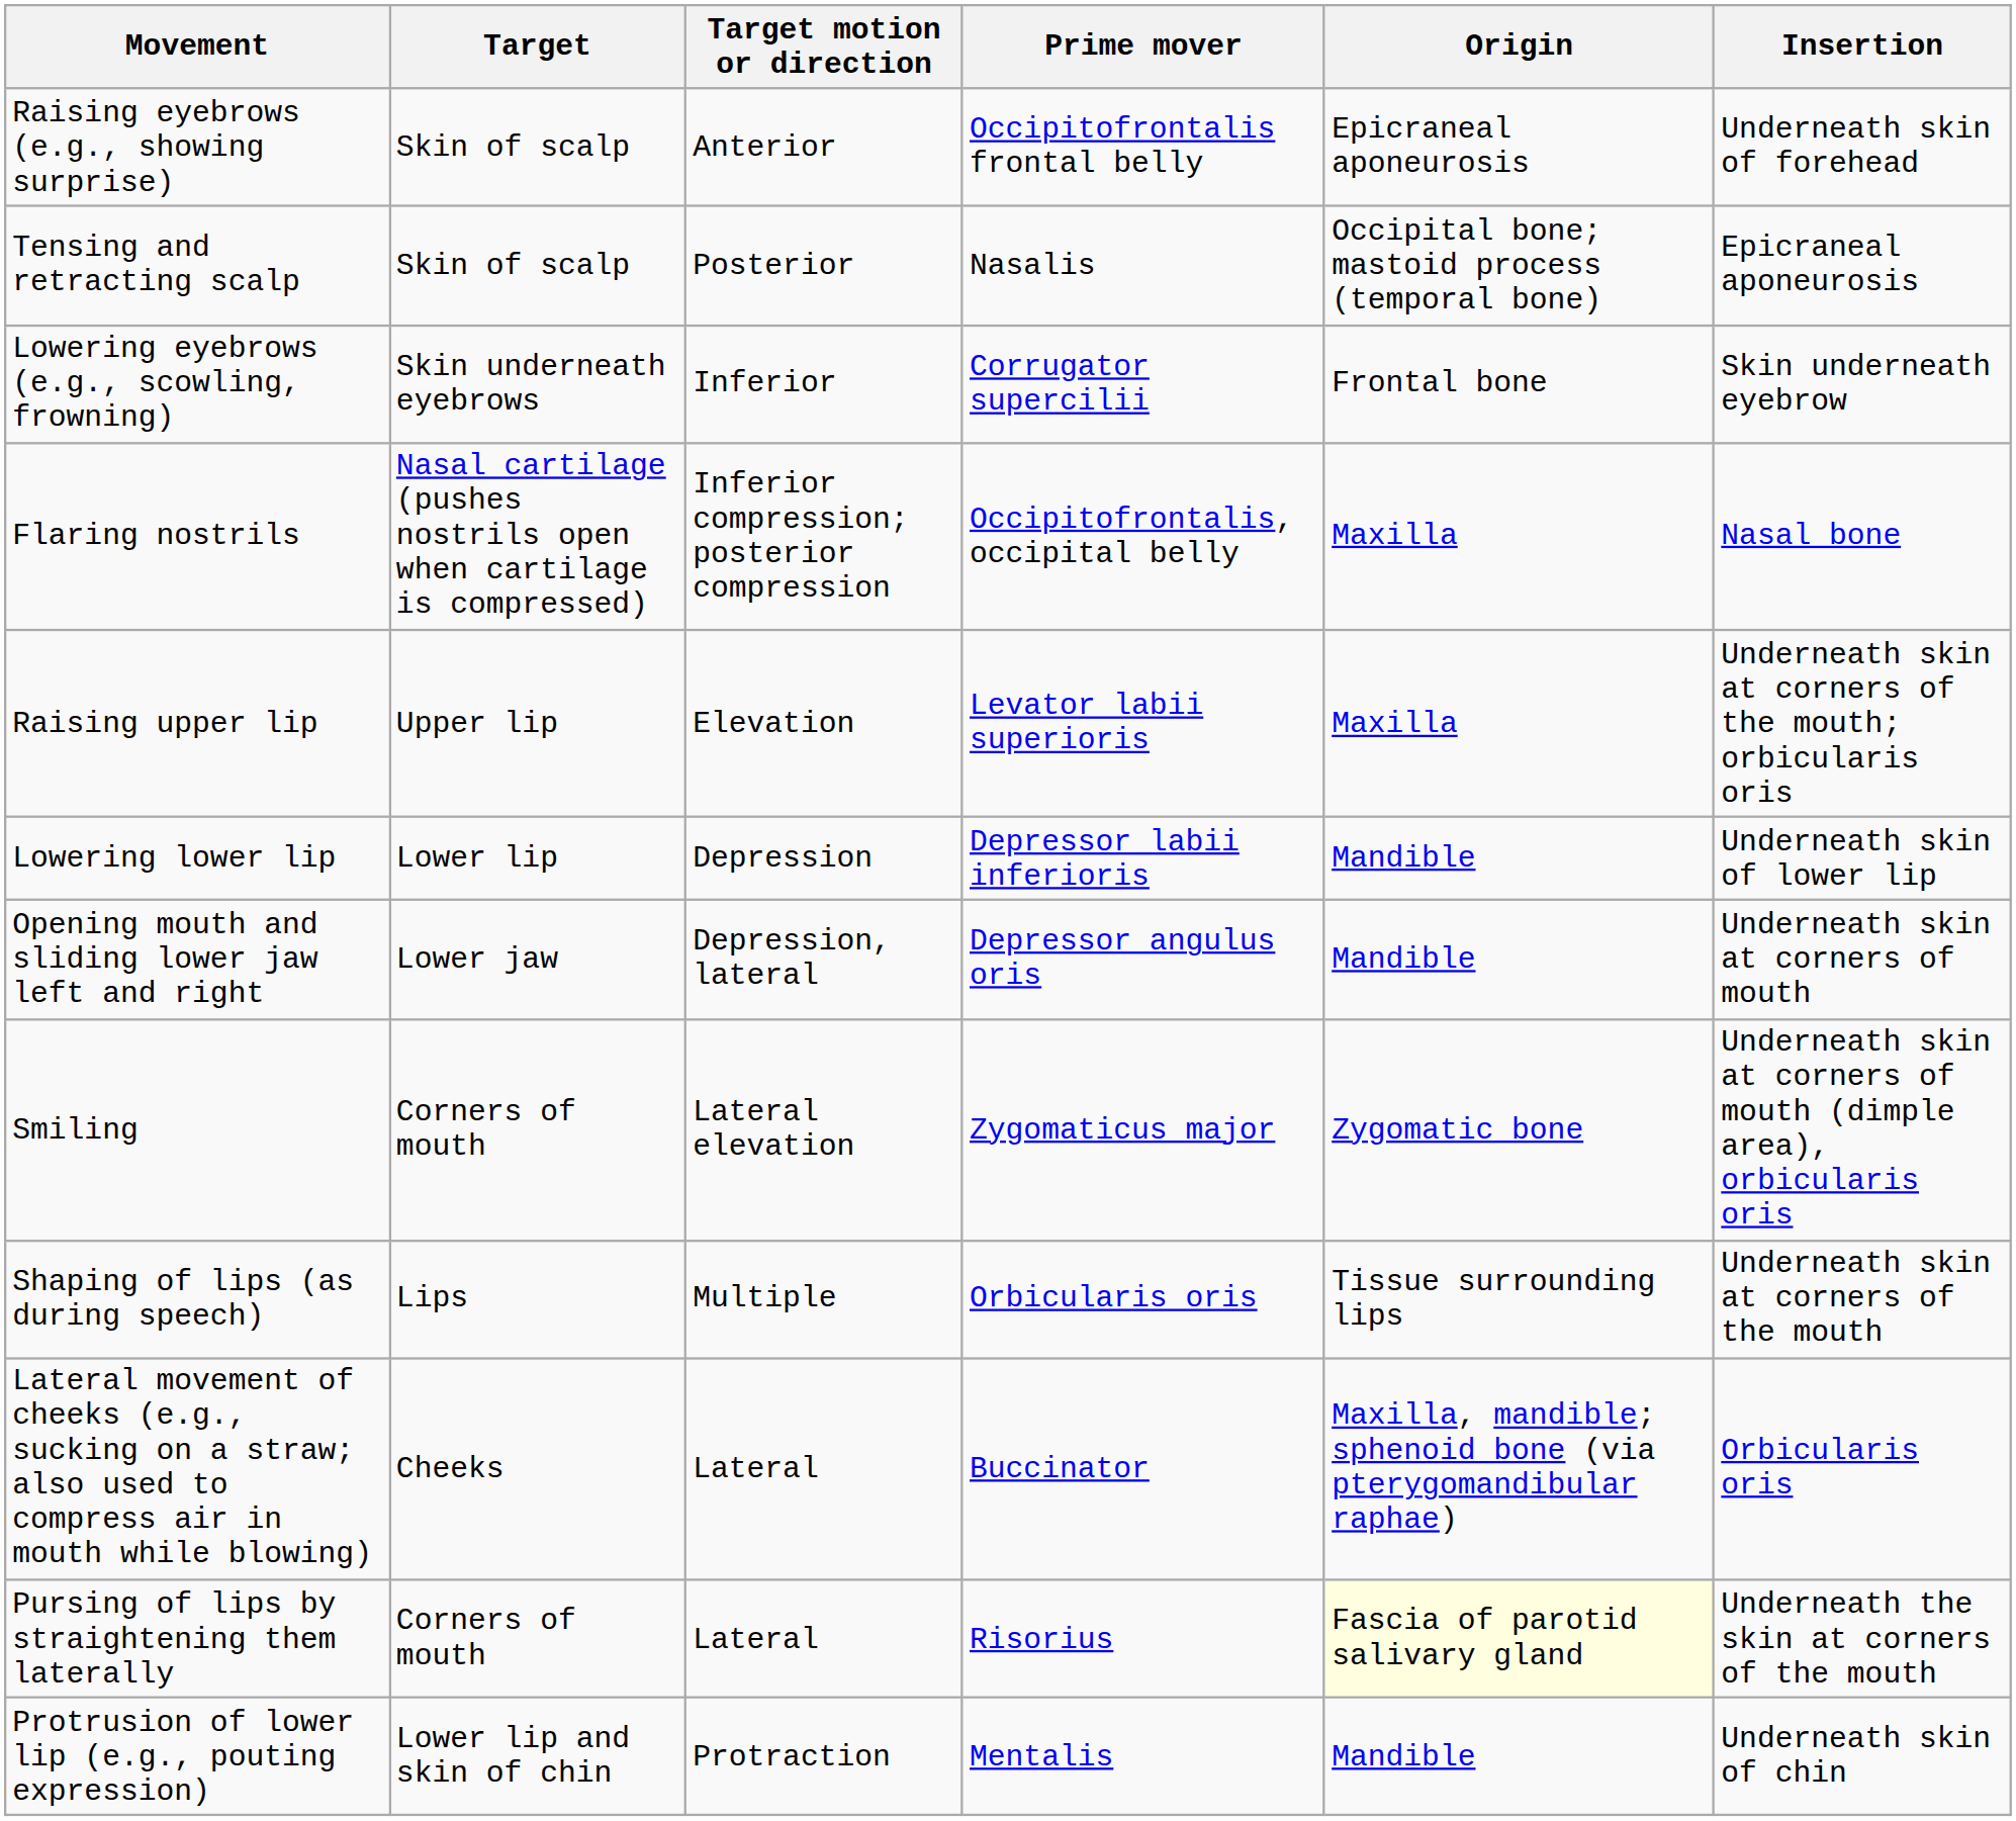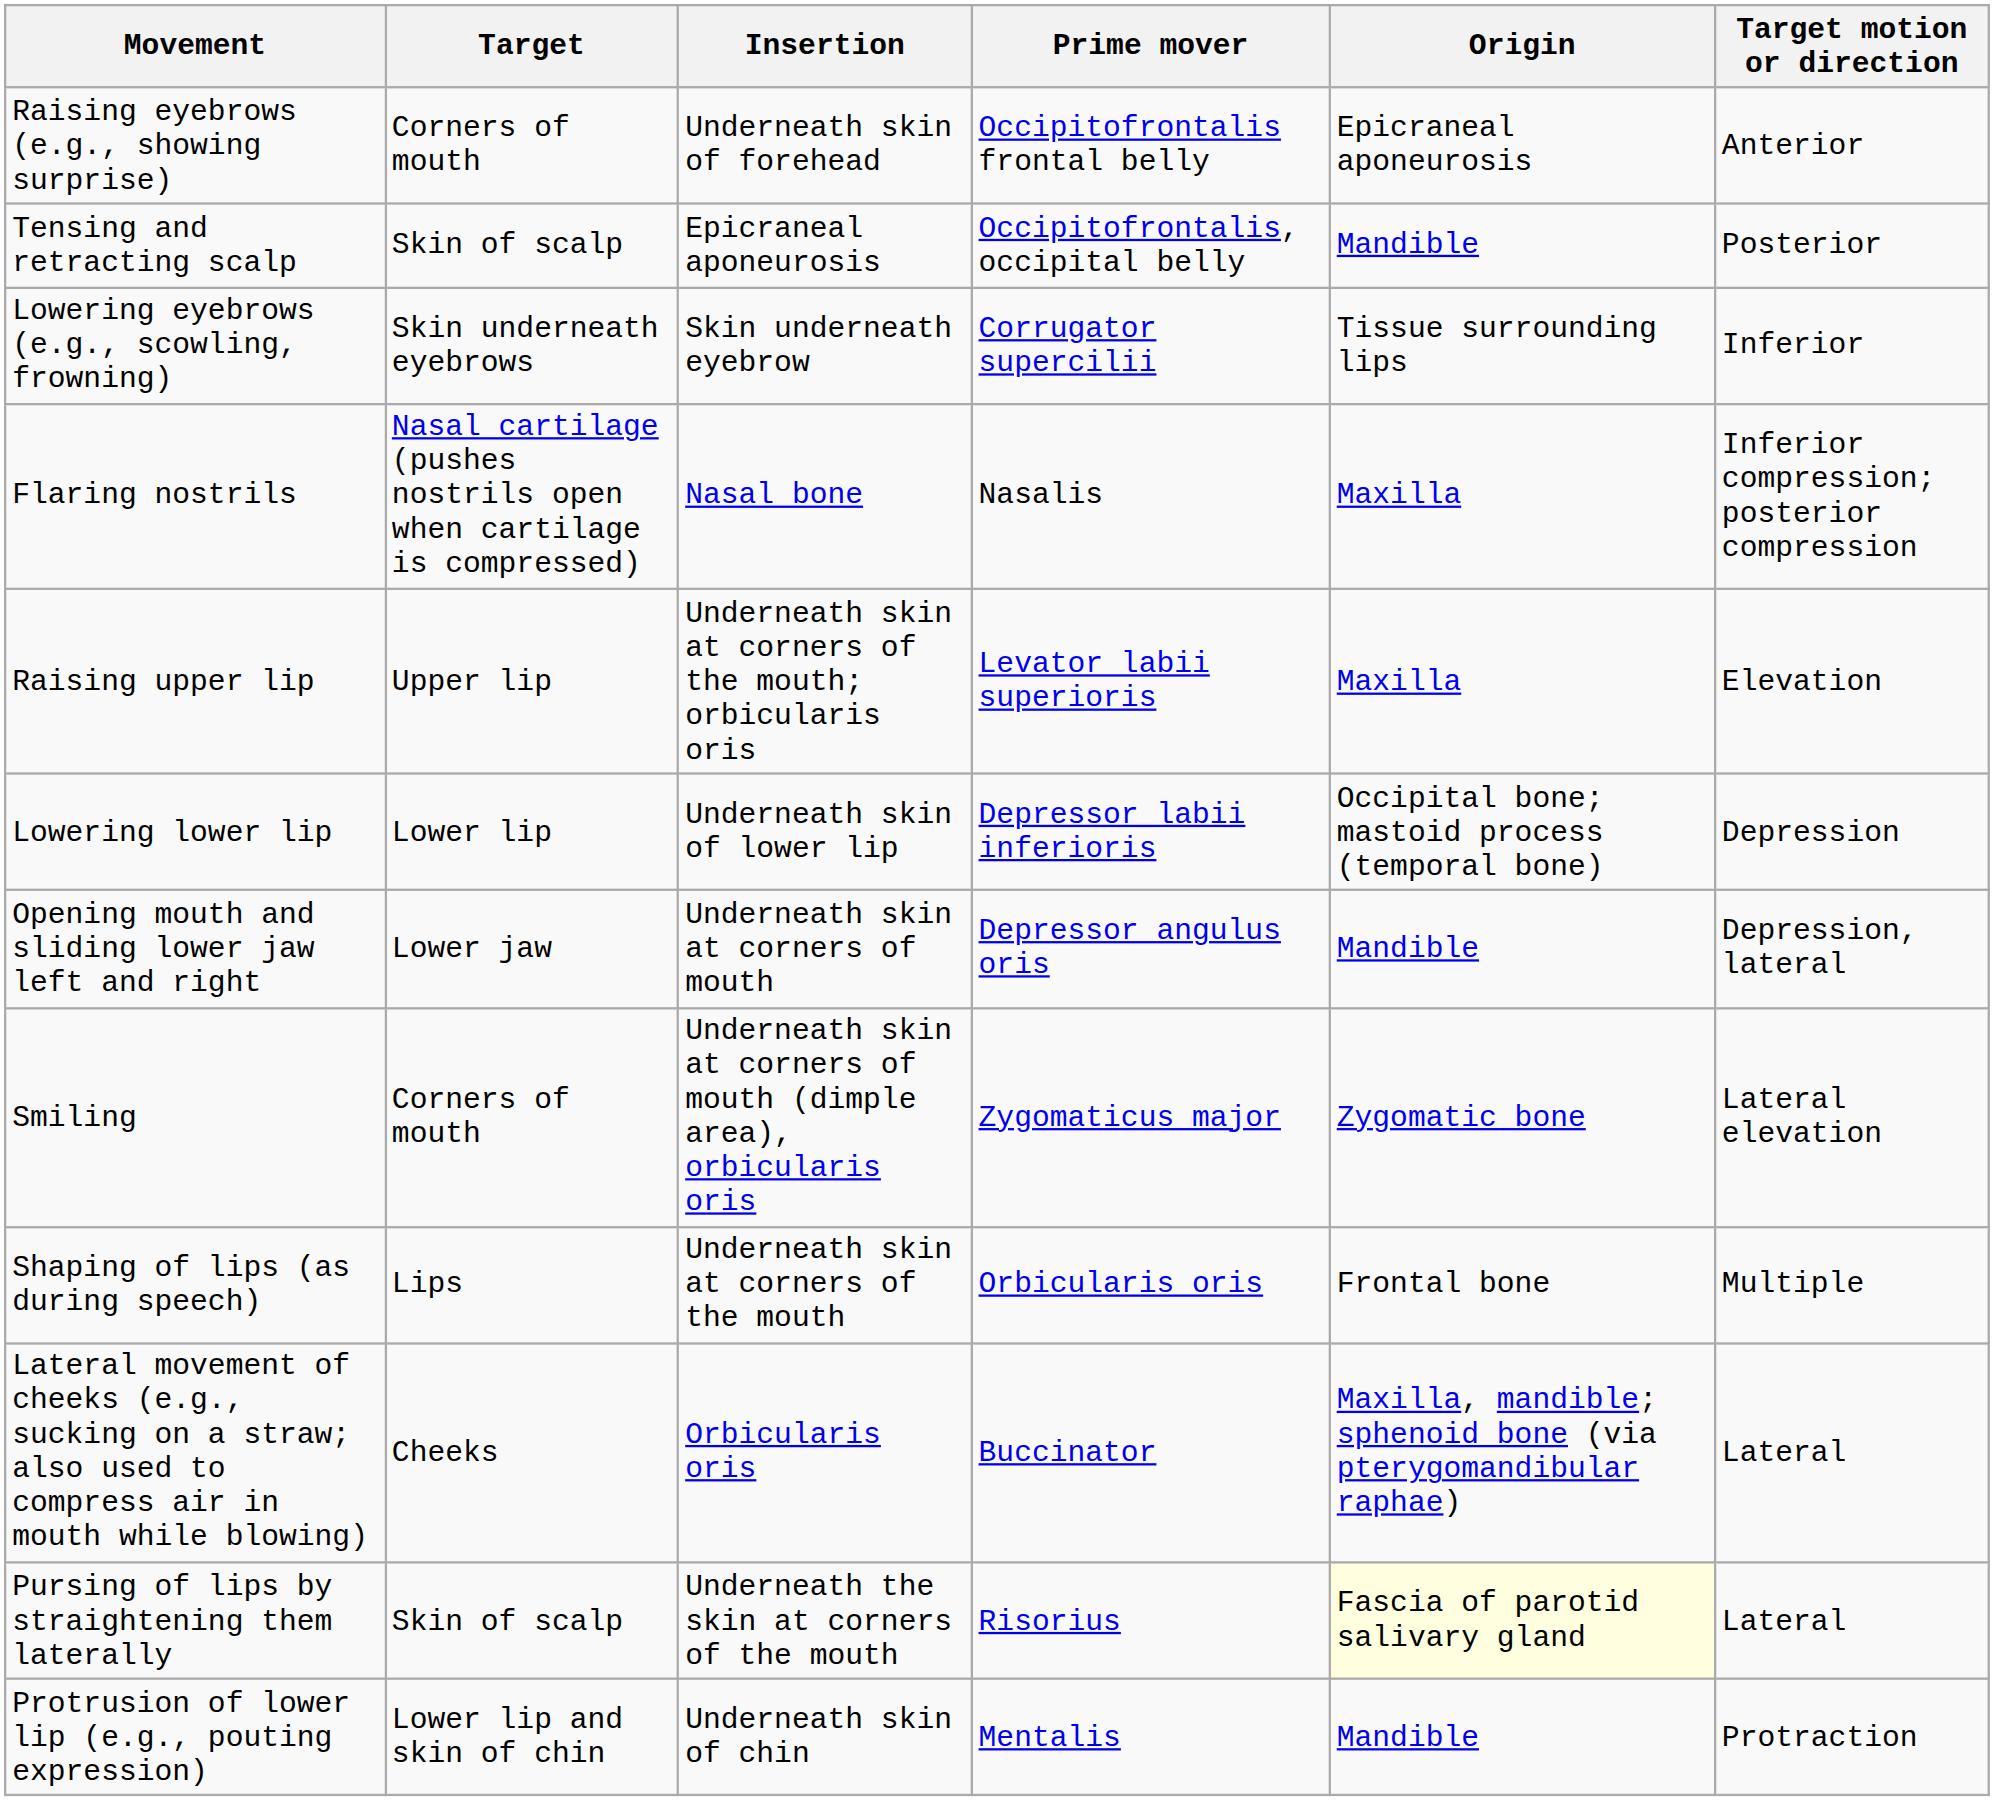 <table class="wikitable">
 <tr>
 <th>Movement</th>
 <th>Target</th>
-<th>Target motion or direction</th>
+<th>Insertion</th>
 <th>Prime mover</th>
 <th>Origin</th>
-<th>Insertion</th>
+<th>Target motion or direction</th>
 </tr>
 <tr>
 <td>Raising eyebrows (e.g., showing surprise)</td>
-<td>Skin of scalp</td>
-<td>Anterior</td>
+<td>Corners of mouth</td>
+<td>Underneath skin of forehead</td>
 <td><a href='#'>Occipitofrontalis</a> frontal belly</td>
 <td>Epicraneal aponeurosis</td>
-<td>Underneath skin of forehead</td>
+<td>Anterior</td>
 </tr>
 <tr>
 <td>Tensing and retracting scalp</td>
 <td>Skin of scalp</td>
+<td>Epicraneal aponeurosis</td>
+<td><a href='#'>Occipitofrontalis</a>, occipital belly</td>
+<td><a href='#'>Mandible</a></td>
 <td>Posterior</td>
-<td>Nasalis</td>
-<td>Occipital bone; mastoid process (temporal bone)</td>
-<td>Epicraneal aponeurosis</td>
 </tr>
 <tr>
 <td>Lowering eyebrows (e.g., scowling, frowning)</td>
 <td>Skin underneath eyebrows</td>
+<td>Skin underneath eyebrow</td>
+<td><a href='#'>Corrugator supercilii</a></td>
+<td>Tissue surrounding lips</td>
 <td>Inferior</td>
-<td><a href='#'>Corrugator supercilii</a></td>
-<td>Frontal bone</td>
-<td>Skin underneath eyebrow</td>
 </tr>
 <tr>
 <td>Flaring nostrils</td>
 <td><a href='#'>Nasal cartilage</a> (pushes nostrils open when cartilage is compressed)</td>
+<td><a href='#'>Nasal bone</a></td>
+<td>Nasalis</td>
+<td><a href='#'>Maxilla</a></td>
 <td>Inferior compression; posterior compression</td>
-<td><a href='#'>Occipitofrontalis</a>, occipital belly</td>
-<td><a href='#'>Maxilla</a></td>
-<td><a href='#'>Nasal bone</a></td>
 </tr>
 <tr>
 <td>Raising upper lip</td>
 <td>Upper lip</td>
-<td>Elevation</td>
+<td>Underneath skin at corners of the mouth; orbicularis oris</td>
 <td><a href='#'>Levator labii superioris</a></td>
 <td><a href='#'>Maxilla</a></td>
-<td>Underneath skin at corners of the mouth; orbicularis oris</td>
+<td>Elevation</td>
 </tr>
 <tr>
 <td>Lowering lower lip</td>
 <td>Lower lip</td>
+<td>Underneath skin of lower lip</td>
+<td><a href='#'>Depressor labii inferioris</a></td>
+<td>Occipital bone; mastoid process (temporal bone)</td>
 <td>Depression</td>
-<td><a href='#'>Depressor labii inferioris</a></td>
-<td><a href='#'>Mandible</a></td>
-<td>Underneath skin of lower lip</td>
 </tr>
 <tr>
 <td>Opening mouth and sliding lower jaw left and right</td>
 <td>Lower jaw</td>
-<td>Depression, lateral</td>
+<td>Underneath skin at corners of mouth</td>
 <td><a href='#'>Depressor angulus oris</a></td>
 <td><a href='#'>Mandible</a></td>
-<td>Underneath skin at corners of mouth</td>
+<td>Depression, lateral</td>
 </tr>
 <tr>
 <td>Smiling</td>
 <td>Corners of mouth</td>
-<td>Lateral elevation</td>
+<td>Underneath skin at corners of mouth (dimple area), <a href='#'>orbicularis oris</a></td>
 <td><a href='#'>Zygomaticus major</a></td>
 <td><a href='#'>Zygomatic bone</a></td>
-<td>Underneath skin at corners of mouth (dimple area), <a href='#'>orbicularis oris</a></td>
+<td>Lateral elevation</td>
 </tr>
 <tr>
 <td>Shaping of lips (as during speech)</td>
 <td>Lips</td>
+<td>Underneath skin at corners of the mouth</td>
+<td><a href='#'>Orbicularis oris</a></td>
+<td>Frontal bone</td>
 <td>Multiple</td>
-<td><a href='#'>Orbicularis oris</a></td>
-<td>Tissue surrounding lips</td>
-<td>Underneath skin at corners of the mouth</td>
 </tr>
 <tr>
 <td>Lateral movement of cheeks (e.g., sucking on a straw; also used to compress air in mouth while blowing)</td>
 <td>Cheeks</td>
-<td>Lateral</td>
+<td><a href='#'>Orbicularis oris</a></td>
 <td><a href='#'>Buccinator</a></td>
 <td><a href='#'>Maxilla</a>, <a href='#'>mandible</a>; <a href='#'>sphenoid bone</a> (via <a href='#'>pterygomandibular raphae</a>)</td>
-<td><a href='#'>Orbicularis oris</a></td>
+<td>Lateral</td>
 </tr>
 <tr>
 <td>Pursing of lips by straightening them laterally</td>
-<td>Corners of mouth</td>
-<td>Lateral</td>
+<td>Skin of scalp</td>
+<td>Underneath the skin at corners of the mouth</td>
 <td><a href='#'>Risorius</a></td>
 <td style="background: lightyellow;">Fascia of parotid salivary gland</td>
-<td>Underneath the skin at corners of the mouth</td>
+<td>Lateral</td>
 </tr>
 <tr>
 <td>Protrusion of lower lip (e.g., pouting expression)</td>
 <td>Lower lip and skin of chin</td>
-<td>Protraction</td>
+<td>Underneath skin of chin</td>
 <td><a href='#'>Mentalis</a></td>
 <td><a href='#'>Mandible</a></td>
-<td>Underneath skin of chin</td>
+<td>Protraction</td>
 </tr>
 </table>
